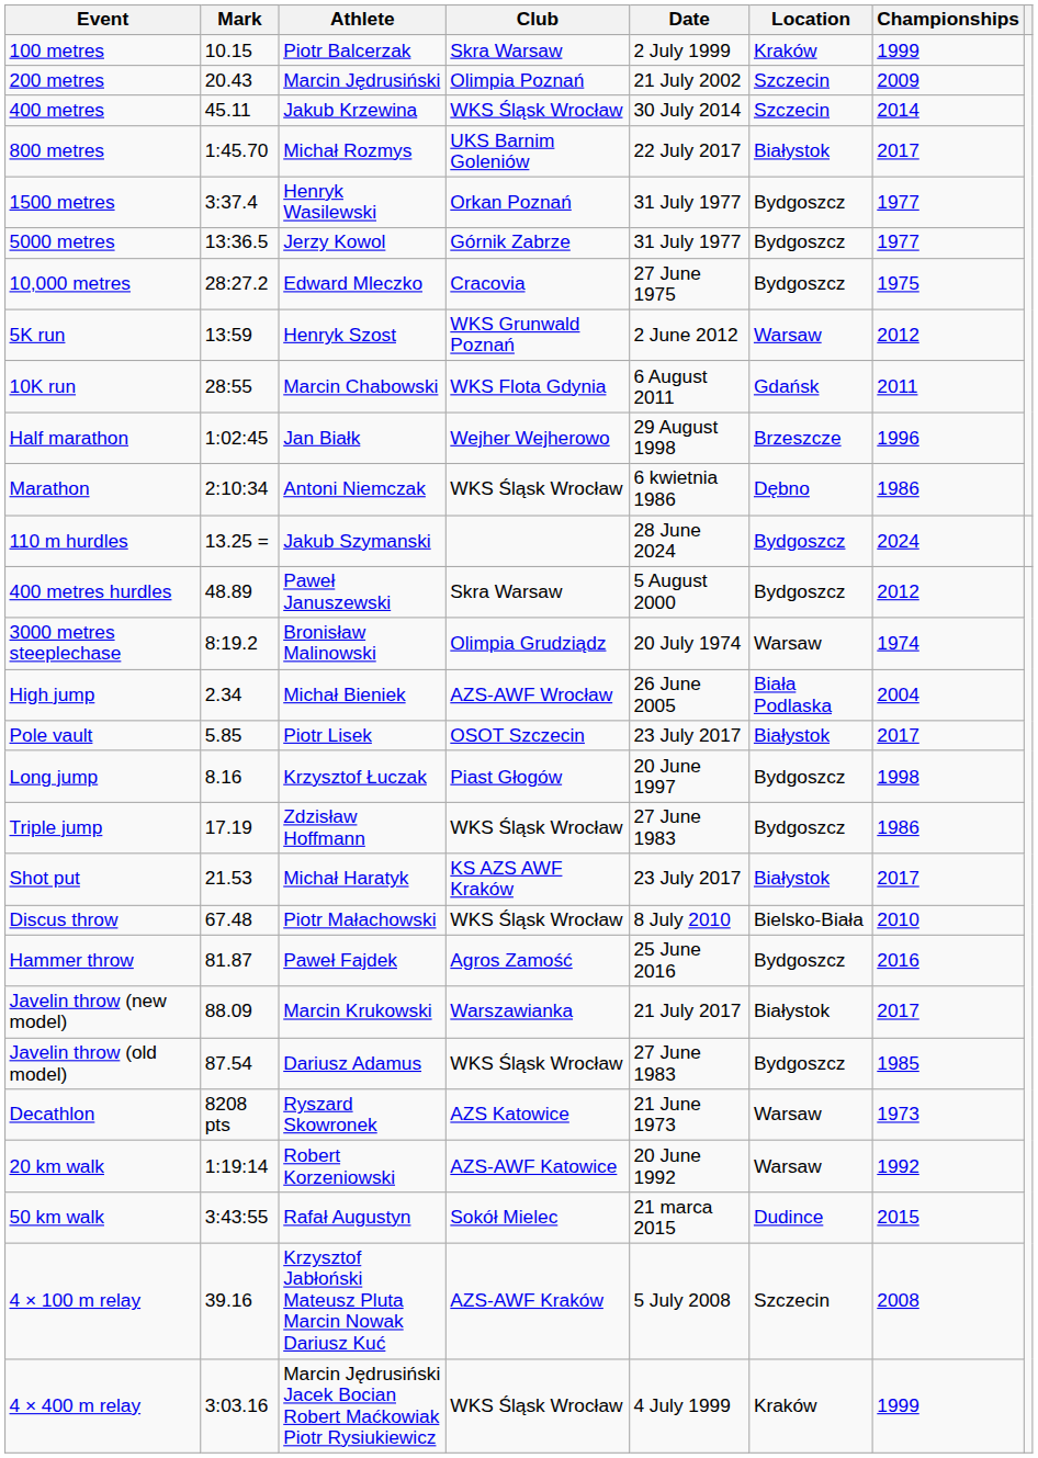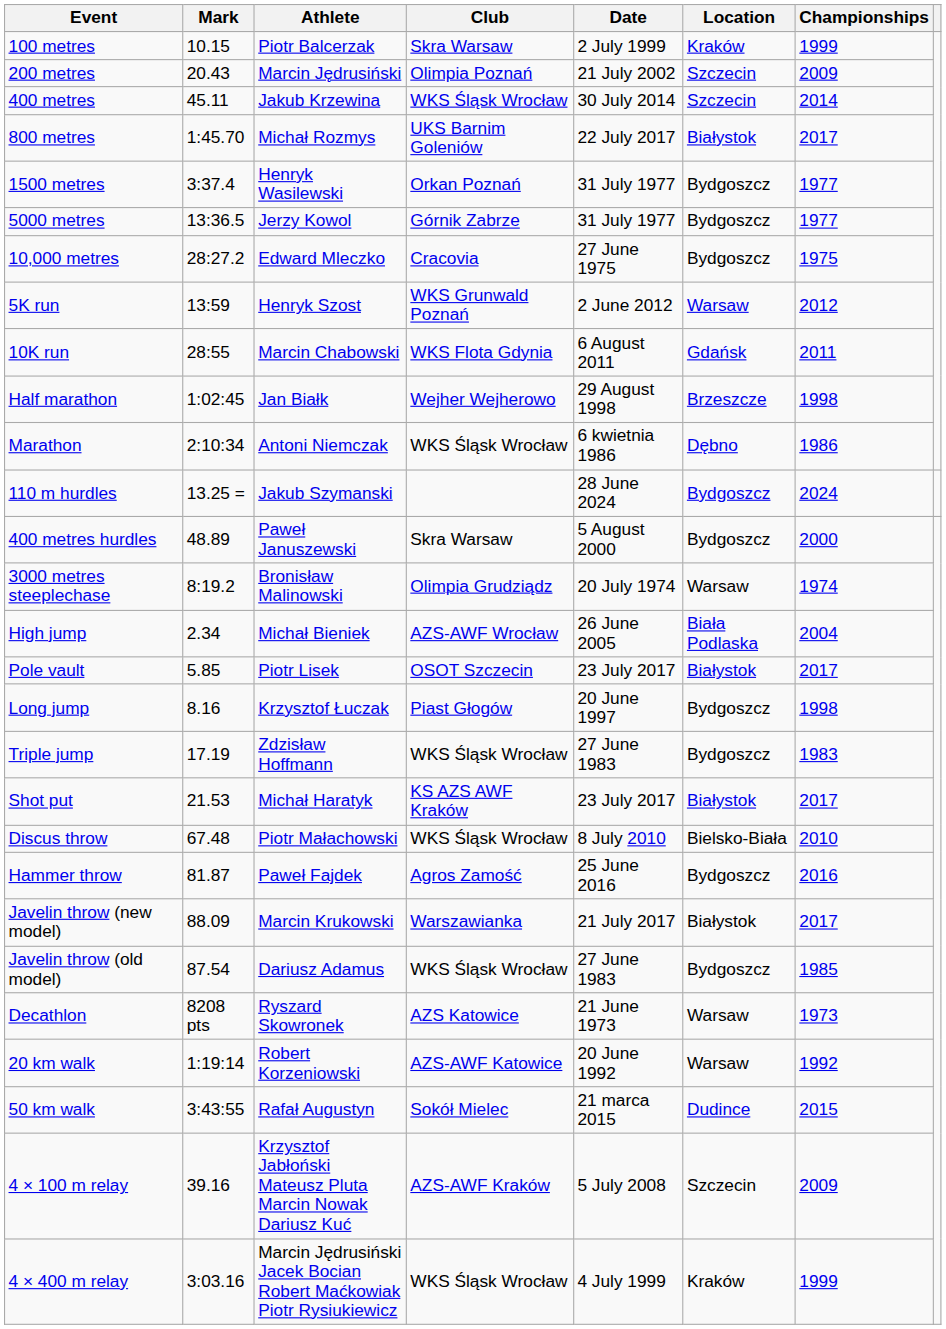 <table class="wikitable">
 <tr>
 <th>Event</th>
 <th>Mark</th>
 <th>Athlete</th>
 <th>Club</th>
 <th>Date</th>
 <th>Location</th>
 <th>Championships</th>
 <th></th>
 </tr>
 <tr>
 <td><a href='#'>100 metres</a></td>
 <td>10.15</td>
 <td><a href='#'>Piotr Balcerzak</a></td>
 <td><a href='#'>Skra Warsaw</a></td>
 <td>2 July 1999</td>
 <td><a href='#'>Kraków</a></td>
 <td><a href='#'>1999</a></td>
 </tr>
 <tr>
 <td><a href='#'>200 metres</a></td>
 <td>20.43</td>
 <td><a href='#'>Marcin Jędrusiński</a></td>
 <td><a href='#'>Olimpia Poznań</a></td>
 <td>21 July 2002</td>
 <td><a href='#'>Szczecin</a></td>
 <td><a href='#'>2009</a></td>
 </tr>
 <tr>
 <td><a href='#'>400 metres</a></td>
 <td>45.11</td>
 <td><a href='#'>Jakub Krzewina</a></td>
 <td><a href='#'>WKS Śląsk Wrocław</a></td>
 <td>30 July 2014</td>
 <td><a href='#'>Szczecin</a></td>
 <td><a href='#'>2014</a></td>
 </tr>
 <tr>
 <td><a href='#'>800 metres</a></td>
 <td>1:45.70</td>
 <td><a href='#'>Michał Rozmys</a></td>
 <td><a href='#'>UKS Barnim Goleniów</a></td>
 <td>22 July 2017</td>
 <td><a href='#'>Białystok</a></td>
 <td><a href='#'>2017</a></td>
 </tr>
 <tr>
 <td><a href='#'>1500 metres</a></td>
 <td>3:37.4</td>
 <td><a href='#'>Henryk Wasilewski</a></td>
 <td><a href='#'>Orkan Poznań</a></td>
 <td>31 July 1977</td>
 <td>Bydgoszcz</td>
 <td><a href='#'>1977</a></td>
 </tr>
 <tr>
 <td><a href='#'>5000 metres</a></td>
 <td>13:36.5</td>
 <td><a href='#'>Jerzy Kowol</a></td>
 <td><a href='#'>Górnik Zabrze</a></td>
 <td>31 July 1977</td>
 <td>Bydgoszcz</td>
 <td><a href='#'>1977</a></td>
 </tr>
 <tr>
 <td><a href='#'>10,000 metres</a></td>
 <td>28:27.2</td>
 <td><a href='#'>Edward Mleczko</a></td>
 <td><a href='#'>Cracovia</a></td>
 <td>27 June 1975</td>
 <td>Bydgoszcz</td>
 <td><a href='#'>1975</a></td>
 </tr>
 <tr>
 <td><a href='#'>5K run</a></td>
 <td>13:59</td>
 <td><a href='#'>Henryk Szost</a></td>
 <td><a href='#'>WKS Grunwald Poznań</a></td>
 <td>2 June 2012</td>
 <td><a href='#'>Warsaw</a></td>
 <td><a href='#'>2012</a></td>
 </tr>
 <tr>
 <td><a href='#'>10K run</a></td>
 <td>28:55</td>
 <td><a href='#'>Marcin Chabowski</a></td>
 <td><a href='#'>WKS Flota Gdynia</a></td>
 <td>6 August 2011</td>
 <td><a href='#'>Gdańsk</a></td>
 <td><a href='#'>2011</a></td>
 </tr>
 <tr>
 <td><a href='#'>Half marathon</a></td>
 <td>1:02:45</td>
 <td><a href='#'>Jan Białk</a></td>
 <td><a href='#'>Wejher Wejherowo</a></td>
 <td>29 August 1998</td>
 <td><a href='#'>Brzeszcze</a></td>
-<td><a href='#'>1996</a></td>
+<td><a href='#'>1998</a></td>
 </tr>
 <tr>
 <td><a href='#'>Marathon</a></td>
 <td>2:10:34</td>
 <td><a href='#'>Antoni Niemczak</a></td>
 <td>WKS Śląsk Wrocław</td>
 <td>6 kwietnia 1986</td>
 <td><a href='#'>Dębno</a></td>
 <td><a href='#'>1986</a></td>
 </tr>
 <tr>
 <td><a href='#'>110 m hurdles</a></td>
 <td>13.25  =</td>
 <td><a href='#'>Jakub Szymanski</a></td>
 <td></td>
 <td>28 June 2024</td>
 <td><a href='#'>Bydgoszcz</a></td>
 <td><a href='#'>2024</a></td>
 <td></td>
 </tr>
 <tr>
 <td><a href='#'>400 metres hurdles</a></td>
 <td>48.89</td>
 <td><a href='#'>Paweł Januszewski</a></td>
 <td>Skra Warsaw</td>
 <td>5 August 2000</td>
 <td>Bydgoszcz</td>
-<td><a href='#'>2012</a></td>
+<td><a href='#'>2000</a></td>
 </tr>
 <tr>
 <td><a href='#'>3000 metres steeplechase</a></td>
 <td>8:19.2</td>
 <td><a href='#'>Bronisław Malinowski</a></td>
 <td><a href='#'>Olimpia Grudziądz</a></td>
 <td>20 July 1974</td>
 <td>Warsaw</td>
 <td><a href='#'>1974</a></td>
 </tr>
 <tr>
 <td><a href='#'>High jump</a></td>
 <td>2.34</td>
 <td><a href='#'>Michał Bieniek</a></td>
 <td><a href='#'>AZS-AWF Wrocław</a></td>
 <td>26 June 2005</td>
 <td><a href='#'>Biała Podlaska</a></td>
 <td><a href='#'>2004</a></td>
 </tr>
 <tr>
 <td><a href='#'>Pole vault</a></td>
 <td>5.85</td>
 <td><a href='#'>Piotr Lisek</a></td>
 <td><a href='#'>OSOT Szczecin</a></td>
 <td>23 July 2017</td>
 <td><a href='#'>Białystok</a></td>
 <td><a href='#'>2017</a></td>
 </tr>
 <tr>
 <td><a href='#'>Long jump</a></td>
 <td>8.16</td>
 <td><a href='#'>Krzysztof Łuczak</a></td>
 <td><a href='#'>Piast Głogów</a></td>
 <td>20 June 1997</td>
 <td>Bydgoszcz</td>
 <td><a href='#'>1998</a></td>
 </tr>
 <tr>
 <td><a href='#'>Triple jump</a></td>
 <td>17.19</td>
 <td><a href='#'>Zdzisław Hoffmann</a></td>
 <td>WKS Śląsk Wrocław</td>
 <td>27 June 1983</td>
 <td>Bydgoszcz</td>
-<td><a href='#'>1986</a></td>
+<td><a href='#'>1983</a></td>
 </tr>
 <tr>
 <td><a href='#'>Shot put</a></td>
 <td>21.53</td>
 <td><a href='#'>Michał Haratyk</a></td>
 <td><a href='#'>KS AZS AWF Kraków</a></td>
 <td>23 July 2017</td>
 <td><a href='#'>Białystok</a></td>
 <td><a href='#'>2017</a></td>
 </tr>
 <tr>
 <td><a href='#'>Discus throw</a></td>
 <td>67.48</td>
 <td><a href='#'>Piotr Małachowski</a></td>
 <td>WKS Śląsk Wrocław</td>
 <td>8 July <a href='#'>2010</a></td>
 <td>Bielsko-Biała</td>
 <td><a href='#'>2010</a></td>
 </tr>
 <tr>
 <td><a href='#'>Hammer throw</a></td>
 <td>81.87</td>
 <td><a href='#'>Paweł Fajdek</a></td>
 <td><a href='#'>Agros Zamość</a></td>
 <td>25 June 2016</td>
 <td>Bydgoszcz</td>
 <td><a href='#'>2016</a></td>
 </tr>
 <tr>
 <td><a href='#'>Javelin throw</a> (new model)</td>
 <td>88.09</td>
 <td><a href='#'>Marcin Krukowski</a></td>
 <td><a href='#'>Warszawianka</a></td>
 <td>21 July 2017</td>
 <td>Białystok</td>
 <td><a href='#'>2017</a></td>
 </tr>
 <tr>
 <td><a href='#'>Javelin throw</a> (old model)</td>
 <td>87.54</td>
 <td><a href='#'>Dariusz Adamus</a></td>
 <td>WKS Śląsk Wrocław</td>
 <td>27 June 1983</td>
 <td>Bydgoszcz</td>
 <td><a href='#'>1985</a></td>
 </tr>
 <tr>
 <td><a href='#'>Decathlon</a></td>
 <td>8208 pts</td>
 <td><a href='#'>Ryszard Skowronek</a></td>
 <td><a href='#'>AZS Katowice</a></td>
 <td>21 June 1973</td>
 <td>Warsaw</td>
 <td><a href='#'>1973</a></td>
 </tr>
 <tr>
 <td><a href='#'>20 km walk</a></td>
 <td>1:19:14</td>
 <td><a href='#'>Robert Korzeniowski</a></td>
 <td><a href='#'>AZS-AWF Katowice</a></td>
 <td>20 June 1992</td>
 <td>Warsaw</td>
 <td><a href='#'>1992</a></td>
 </tr>
 <tr>
 <td><a href='#'>50 km walk</a></td>
 <td>3:43:55</td>
 <td><a href='#'>Rafał Augustyn</a></td>
 <td><a href='#'>Sokół Mielec</a></td>
 <td>21 marca 2015</td>
 <td><a href='#'>Dudince</a></td>
 <td><a href='#'>2015</a></td>
 </tr>
 <tr>
 <td><a href='#'>4 × 100 m relay</a></td>
 <td>39.16</td>
 <td><a href='#'>Krzysztof Jabłoński</a><br><a href='#'>Mateusz Pluta</a><br><a href='#'>Marcin Nowak</a><br><a href='#'>Dariusz Kuć</a></td>
 <td><a href='#'>AZS-AWF Kraków</a></td>
 <td>5 July 2008</td>
 <td>Szczecin</td>
-<td><a href='#'>2008</a></td>
+<td><a href='#'>2009</a></td>
 </tr>
 <tr>
 <td><a href='#'>4 × 400 m relay</a></td>
 <td>3:03.16</td>
 <td>Marcin Jędrusiński<br><a href='#'>Jacek Bocian</a><br><a href='#'>Robert Maćkowiak</a><br><a href='#'>Piotr Rysiukiewicz</a></td>
 <td>WKS Śląsk Wrocław</td>
 <td>4 July 1999</td>
 <td>Kraków</td>
 <td><a href='#'>1999</a></td>
 </tr>
 </table>
